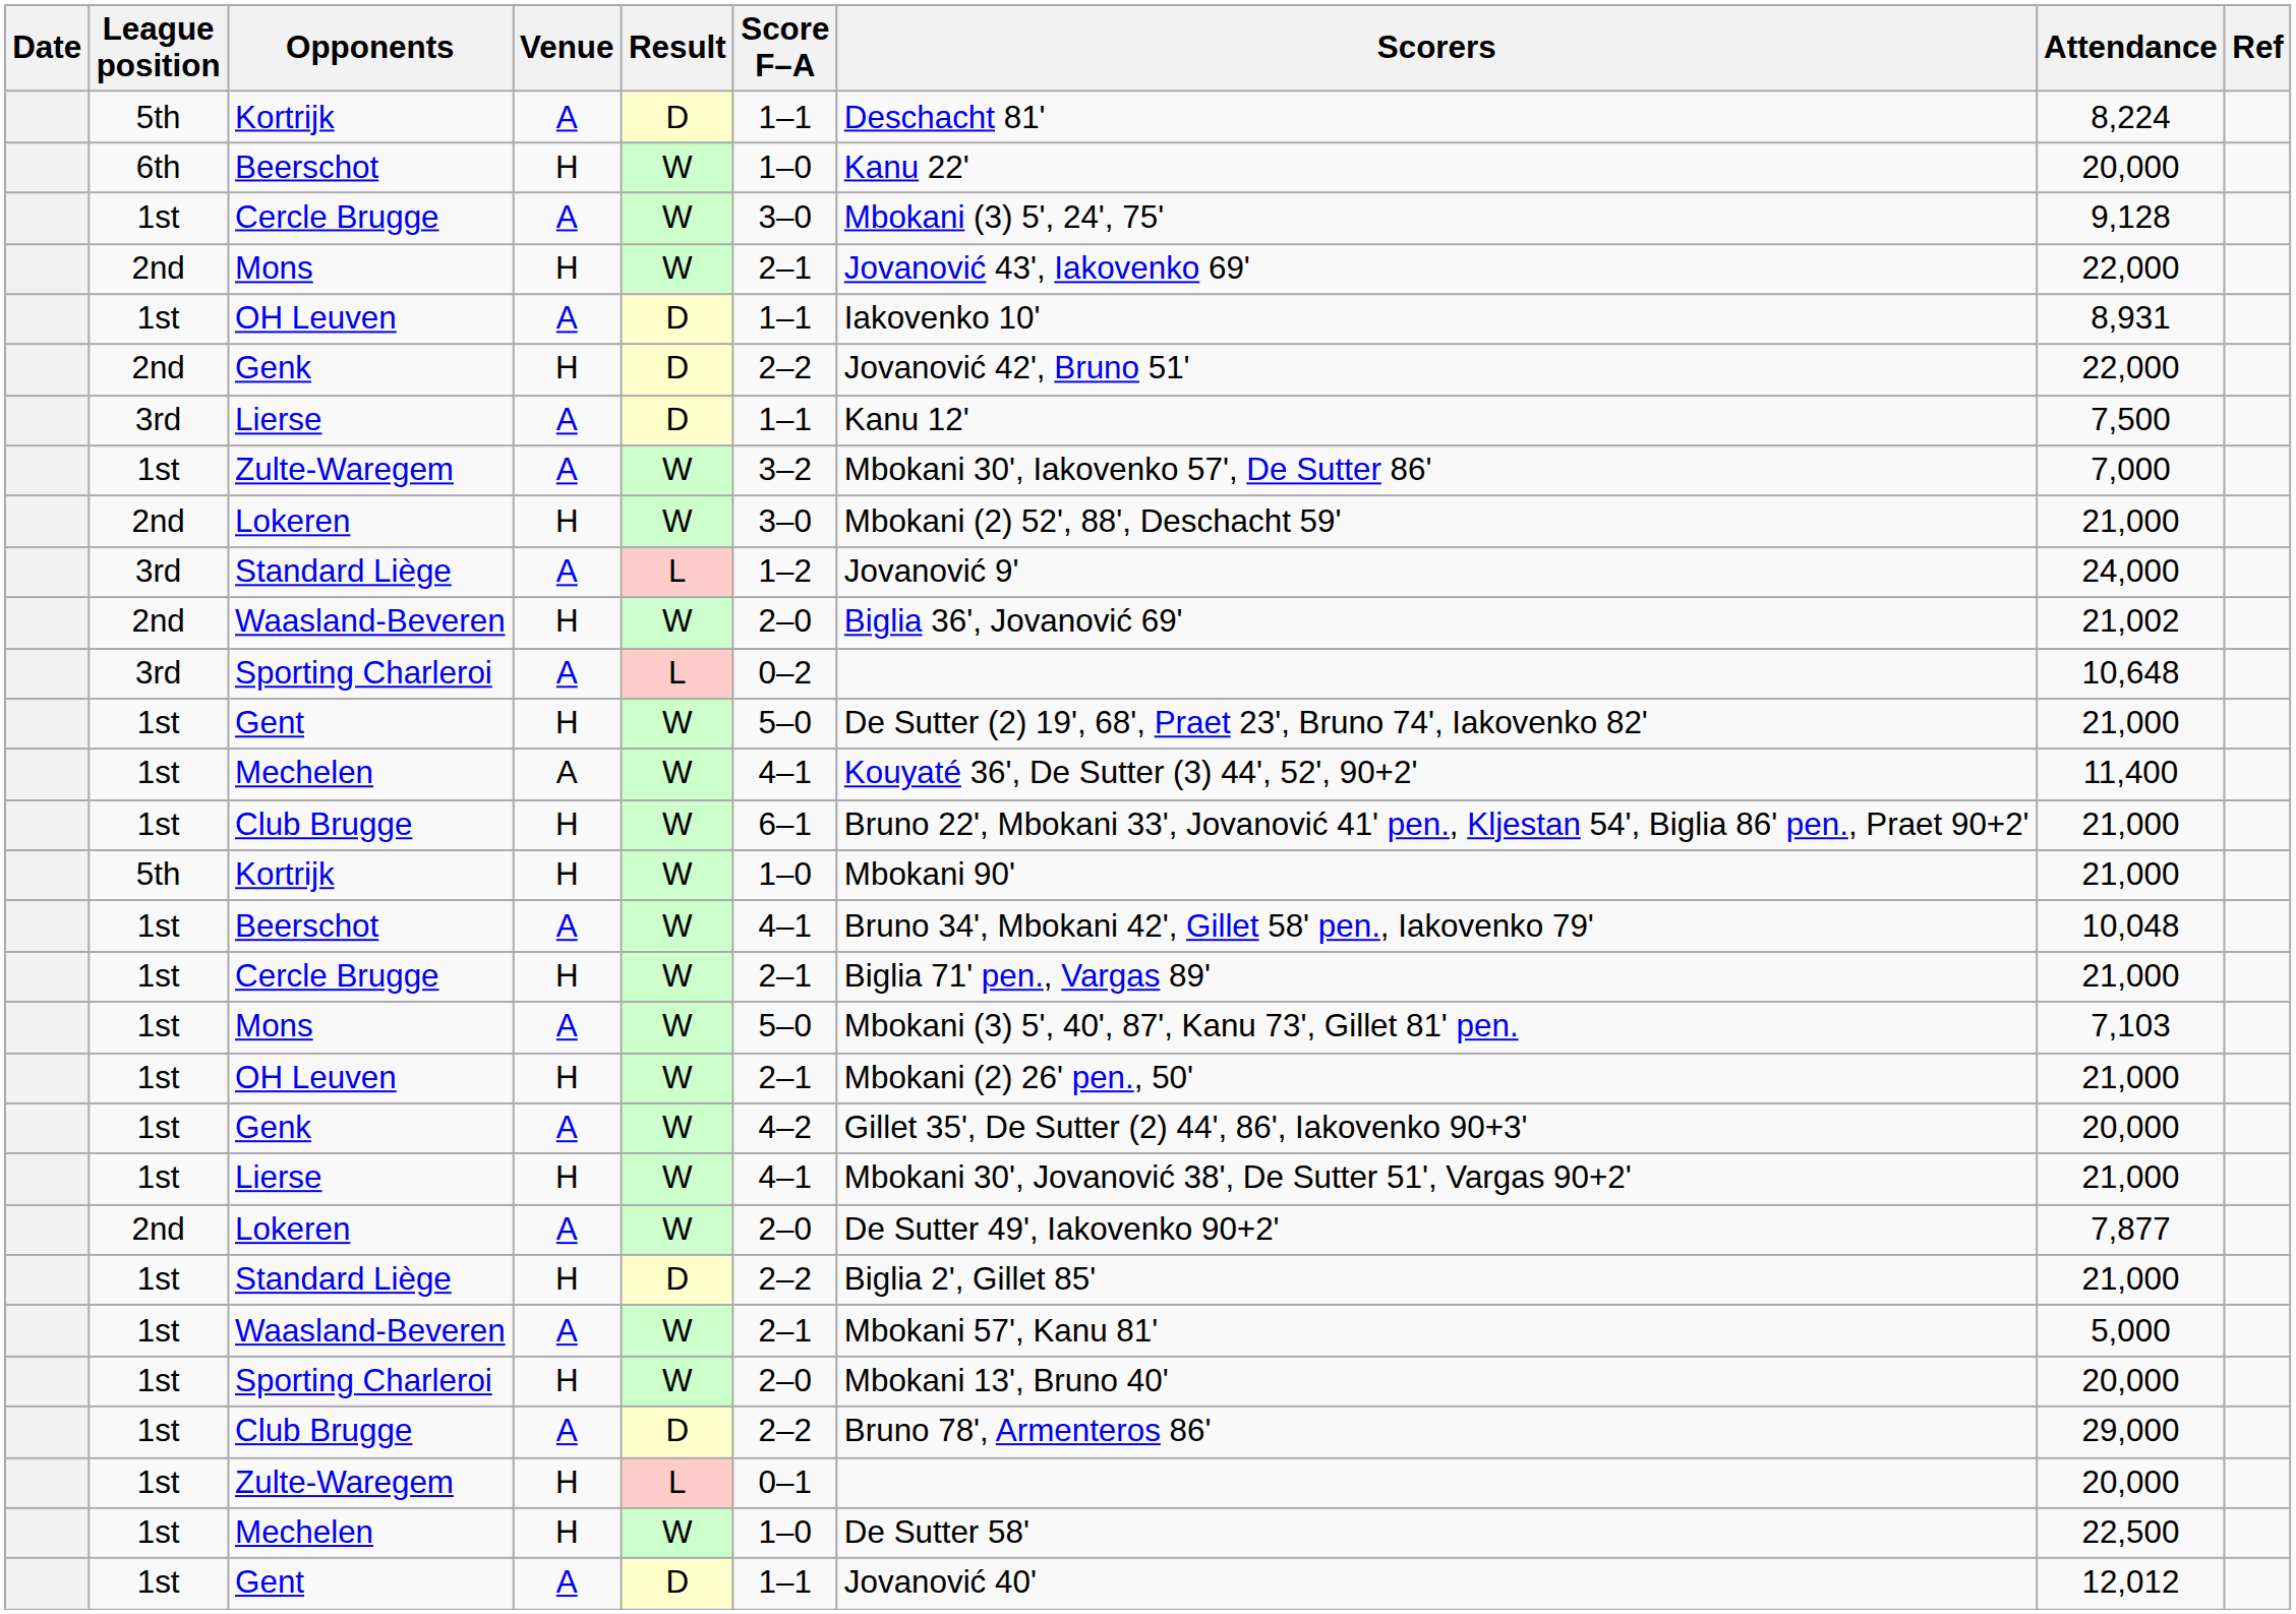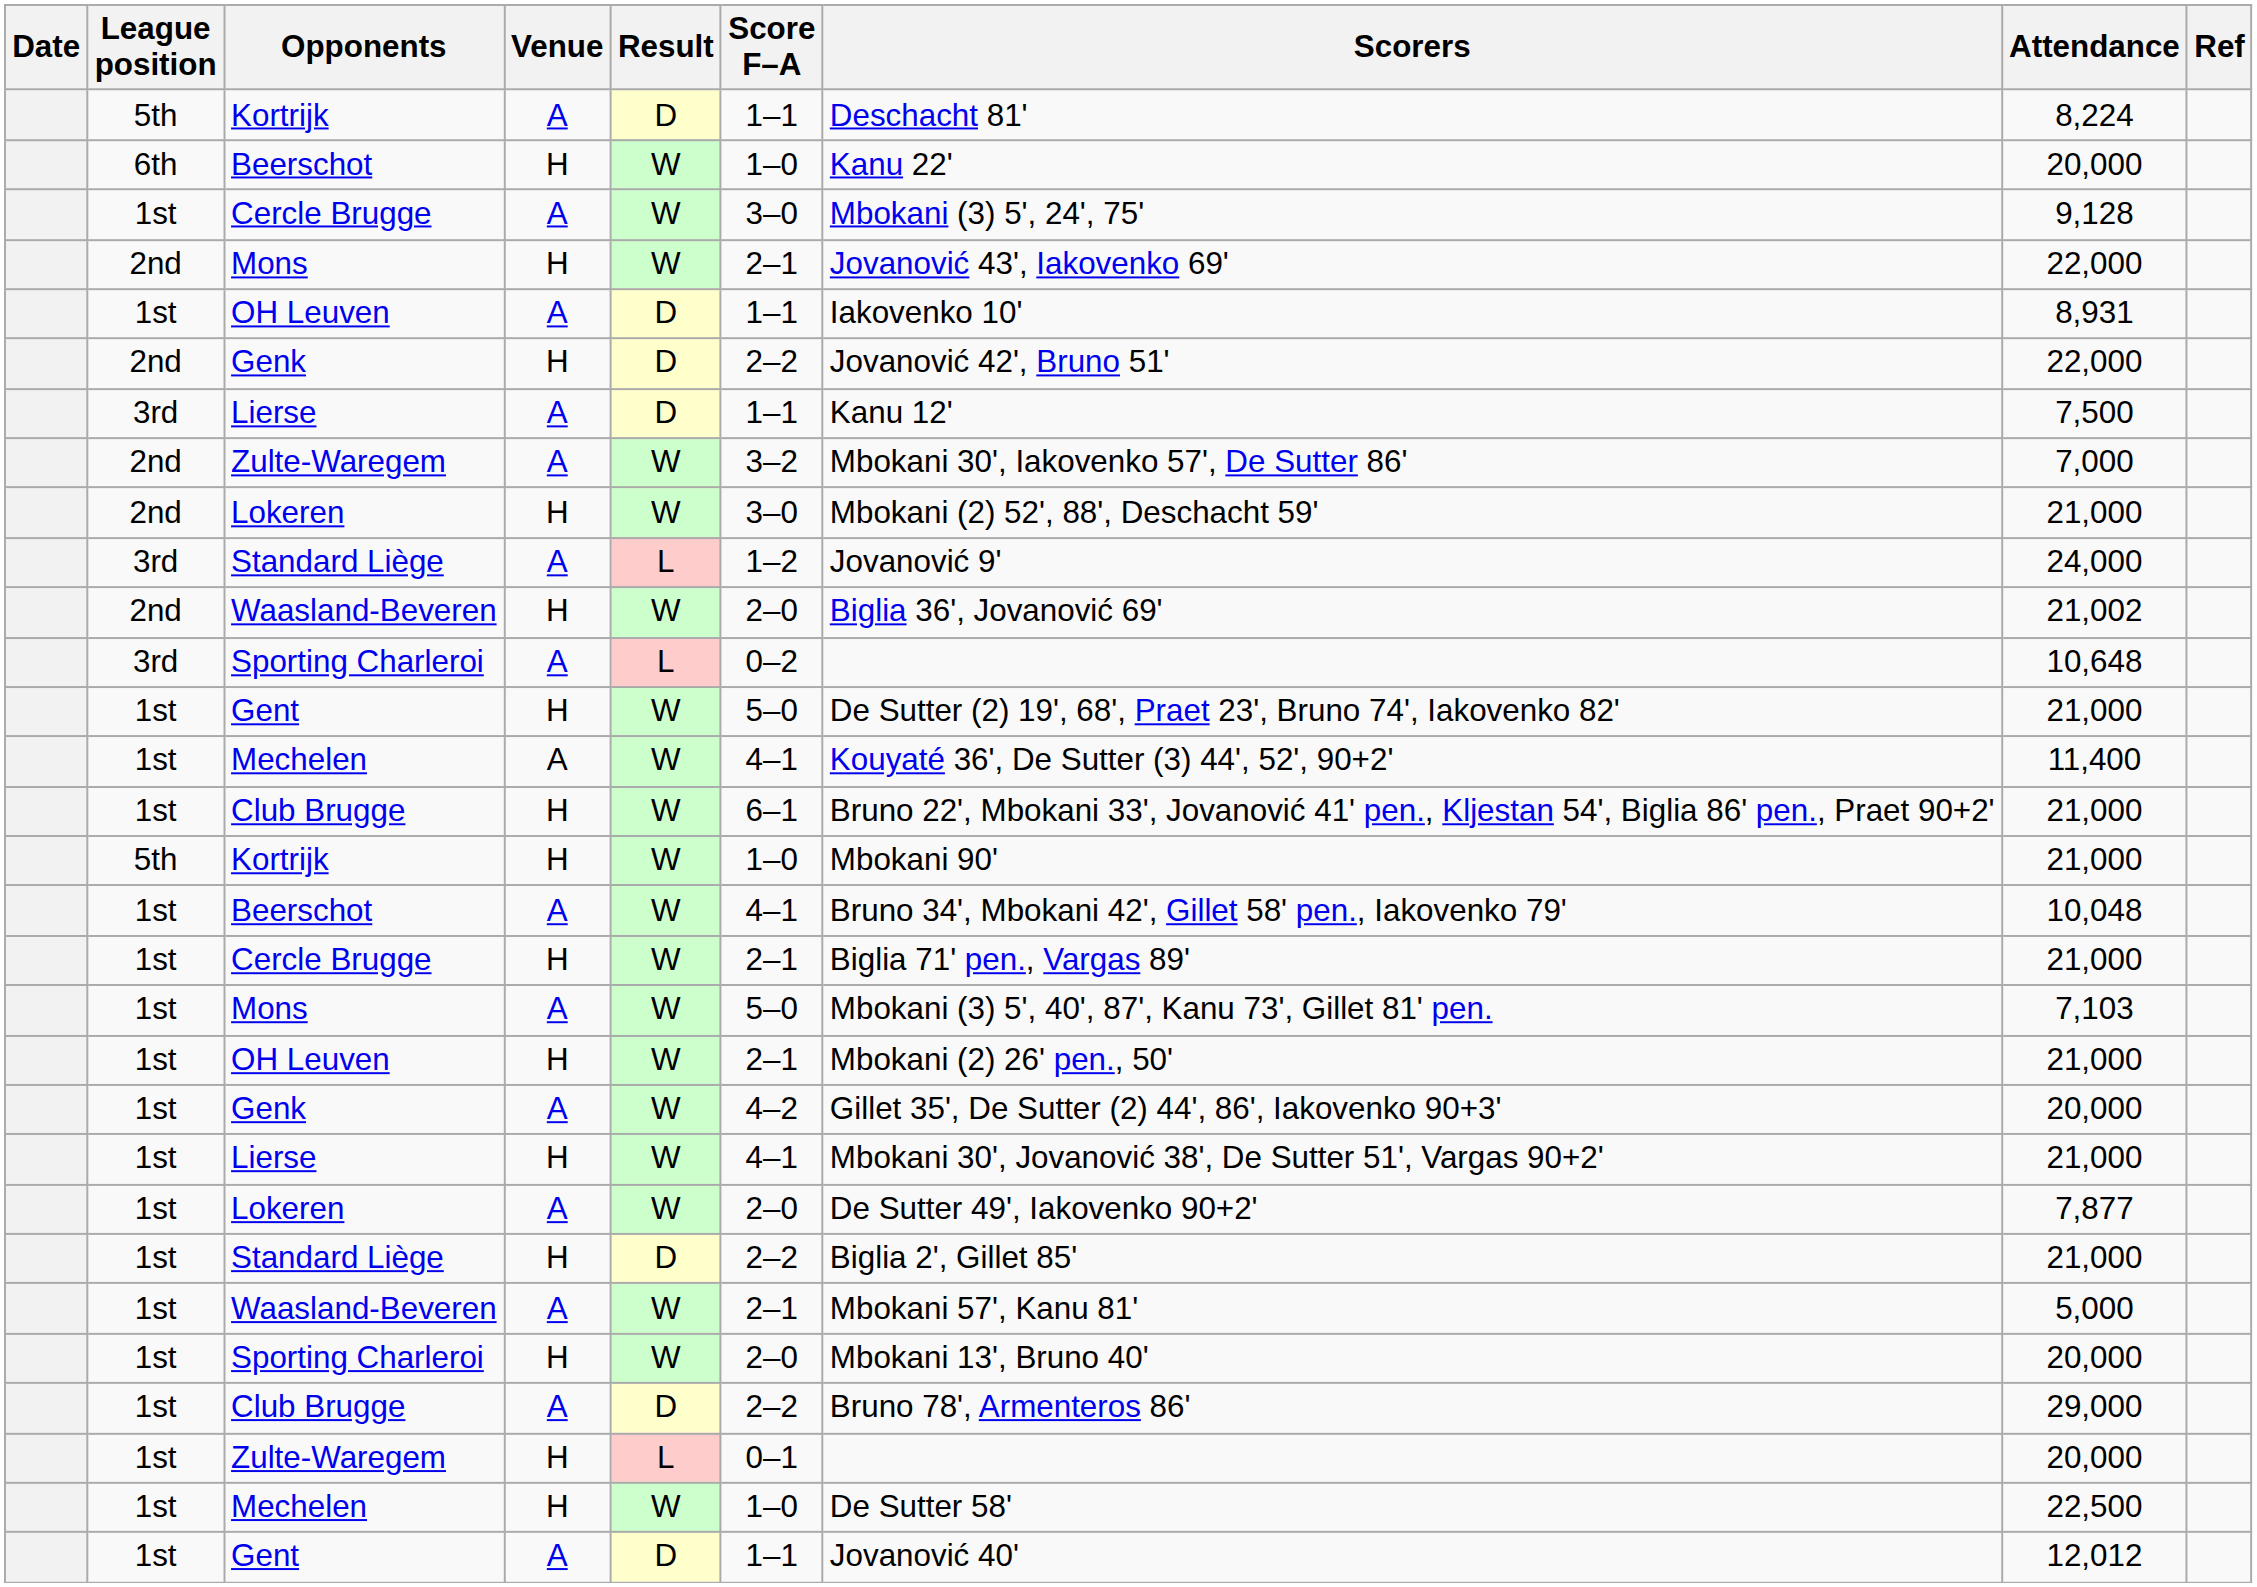 <table class="wikitable plainrowheaders sortable" style="text-align:center">
 <tr>
 <th scope="col">Date</th>
 <th scope="col">League<br>position</th>
 <th scope="col">Opponents</th>
 <th scope="col">Venue</th>
 <th scope="col">Result</th>
 <th scope="col">Score<br>F–A</th>
 <th scope="col" class="unsortable">Scorers</th>
 <th scope="col">Attendance</th>
 <th scope="col" class="unsortable">Ref</th>
 </tr>
 <tr>
 <th scope="row"></th>
 <td>5th</td>
 <td align="left"><a href='#'>Kortrijk</a></td>
 <td><a href='#'>A</a></td>
 <td style="background-color:#FFFFCC">D</td>
 <td>1–1</td>
 <td align="left"><a href='#'>Deschacht</a> 81'</td>
 <td>8,224</td>
 <td></td>
 </tr>
 <tr>
 <th scope="row"></th>
 <td>6th</td>
 <td align="left"><a href='#'>Beerschot</a></td>
 <td>H</td>
 <td style="background-color:#CCFFCC">W</td>
 <td>1–0</td>
 <td align="left"><a href='#'>Kanu</a> 22'</td>
 <td>20,000</td>
 <td></td>
 </tr>
 <tr>
 <th scope="row"></th>
 <td>1st</td>
 <td align="left"><a href='#'>Cercle Brugge</a></td>
 <td><a href='#'>A</a></td>
 <td style="background-color:#CCFFCC">W</td>
 <td>3–0</td>
 <td align="left"><a href='#'>Mbokani</a> (3) 5', 24', 75'</td>
 <td>9,128</td>
 <td></td>
 </tr>
 <tr>
 <th scope="row"></th>
 <td>2nd</td>
 <td align="left"><a href='#'>Mons</a></td>
 <td>H</td>
 <td style="background-color:#CCFFCC">W</td>
 <td>2–1</td>
 <td align="left"><a href='#'>Jovanović</a> 43', <a href='#'>Iakovenko</a> 69'</td>
 <td>22,000</td>
 <td></td>
 </tr>
 <tr>
 <th scope="row"></th>
 <td>1st</td>
 <td align="left"><a href='#'>OH Leuven</a></td>
 <td><a href='#'>A</a></td>
 <td style="background-color:#FFFFCC">D</td>
 <td>1–1</td>
 <td align="left">Iakovenko 10'</td>
 <td>8,931</td>
 <td></td>
 </tr>
 <tr>
 <th scope="row"></th>
 <td>2nd</td>
 <td align="left"><a href='#'>Genk</a></td>
 <td>H</td>
 <td style="background-color:#FFFFCC">D</td>
 <td>2–2</td>
 <td align="left">Jovanović 42', <a href='#'>Bruno</a> 51'</td>
 <td>22,000</td>
 <td></td>
 </tr>
 <tr>
 <th scope="row"></th>
 <td>3rd</td>
 <td align="left"><a href='#'>Lierse</a></td>
 <td><a href='#'>A</a></td>
 <td style="background-color:#FFFFCC">D</td>
 <td>1–1</td>
 <td align="left">Kanu 12'</td>
 <td>7,500</td>
 <td></td>
 </tr>
 <tr>
 <th scope="row"></th>
-<td>1st</td>
+<td>2nd</td>
 <td align="left"><a href='#'>Zulte-Waregem</a></td>
 <td><a href='#'>A</a></td>
 <td style="background-color:#CCFFCC">W</td>
 <td>3–2</td>
 <td align="left">Mbokani 30', Iakovenko 57', <a href='#'>De Sutter</a> 86'</td>
 <td>7,000</td>
 <td></td>
 </tr>
 <tr>
 <th scope="row"></th>
 <td>2nd</td>
 <td align="left"><a href='#'>Lokeren</a></td>
 <td>H</td>
 <td style="background-color:#CCFFCC">W</td>
 <td>3–0</td>
 <td align="left">Mbokani (2) 52', 88', Deschacht 59'</td>
 <td>21,000</td>
 <td></td>
 </tr>
 <tr>
 <th scope="row"></th>
 <td>3rd</td>
 <td align="left"><a href='#'>Standard Liège</a></td>
 <td><a href='#'>A</a></td>
 <td style="background-color:#FFCCCC">L</td>
 <td>1–2</td>
 <td align="left">Jovanović 9'</td>
 <td>24,000</td>
 <td></td>
 </tr>
 <tr>
 <th scope="row"></th>
 <td>2nd</td>
 <td align="left"><a href='#'>Waasland-Beveren</a></td>
 <td>H</td>
 <td style="background-color:#CCFFCC">W</td>
 <td>2–0</td>
 <td align="left"><a href='#'>Biglia</a> 36', Jovanović 69'</td>
 <td>21,002</td>
 <td></td>
 </tr>
 <tr>
 <th scope="row"></th>
 <td>3rd</td>
 <td align="left"><a href='#'>Sporting Charleroi</a></td>
 <td><a href='#'>A</a></td>
 <td style="background-color:#FFCCCC">L</td>
 <td>0–2</td>
 <td align="left"></td>
 <td>10,648</td>
 <td></td>
 </tr>
 <tr>
 <th scope="row"></th>
 <td>1st</td>
 <td align="left"><a href='#'>Gent</a></td>
 <td>H</td>
 <td style="background-color:#CCFFCC">W</td>
 <td>5–0</td>
 <td align="left">De Sutter (2) 19', 68', <a href='#'>Praet</a> 23', Bruno 74', Iakovenko 82'</td>
 <td>21,000</td>
 <td></td>
 </tr>
 <tr>
 <th scope="row"></th>
 <td>1st</td>
 <td align="left"><a href='#'>Mechelen</a></td>
 <td>A</td>
 <td style="background-color:#CCFFCC">W</td>
 <td>4–1</td>
 <td align="left"><a href='#'>Kouyaté</a> 36', De Sutter (3) 44', 52', 90+2'</td>
 <td>11,400</td>
 <td></td>
 </tr>
 <tr>
 <th scope="row"></th>
 <td>1st</td>
 <td align="left"><a href='#'>Club Brugge</a></td>
 <td>H</td>
 <td style="background-color:#CCFFCC">W</td>
 <td>6–1</td>
 <td align="left">Bruno 22', Mbokani 33', Jovanović 41' <a href='#'>pen.</a>, <a href='#'>Kljestan</a> 54', Biglia 86' <a href='#'>pen.</a>, Praet 90+2'</td>
 <td>21,000</td>
 <td></td>
 </tr>
 <tr>
 <th scope="row"></th>
 <td>5th</td>
 <td align="left"><a href='#'>Kortrijk</a></td>
 <td>H</td>
 <td style="background-color:#CCFFCC">W</td>
 <td>1–0</td>
 <td align="left">Mbokani 90'</td>
 <td>21,000</td>
 <td></td>
 </tr>
 <tr>
 <th scope="row"></th>
 <td>1st</td>
 <td align="left"><a href='#'>Beerschot</a></td>
 <td><a href='#'>A</a></td>
 <td style="background-color:#CCFFCC">W</td>
 <td>4–1</td>
 <td align="left">Bruno 34', Mbokani 42', <a href='#'>Gillet</a> 58' <a href='#'>pen.</a>, Iakovenko 79'</td>
 <td>10,048</td>
 <td></td>
 </tr>
 <tr>
 <th scope="row"></th>
 <td>1st</td>
 <td align="left"><a href='#'>Cercle Brugge</a></td>
 <td>H</td>
 <td style="background-color:#CCFFCC">W</td>
 <td>2–1</td>
 <td align="left">Biglia 71' <a href='#'>pen.</a>, <a href='#'>Vargas</a> 89'</td>
 <td>21,000</td>
 <td></td>
 </tr>
 <tr>
 <th scope="row"></th>
 <td>1st</td>
 <td align="left"><a href='#'>Mons</a></td>
 <td><a href='#'>A</a></td>
 <td style="background-color:#CCFFCC">W</td>
 <td>5–0</td>
 <td align="left">Mbokani (3) 5', 40', 87', Kanu 73', Gillet 81' <a href='#'>pen.</a></td>
 <td>7,103</td>
 <td></td>
 </tr>
 <tr>
 <th scope="row"></th>
 <td>1st</td>
 <td align="left"><a href='#'>OH Leuven</a></td>
 <td>H</td>
 <td style="background-color:#CCFFCC">W</td>
 <td>2–1</td>
 <td align="left">Mbokani (2) 26' <a href='#'>pen.</a>, 50'</td>
 <td>21,000</td>
 <td></td>
 </tr>
 <tr>
 <th scope="row"></th>
 <td>1st</td>
 <td align="left"><a href='#'>Genk</a></td>
 <td><a href='#'>A</a></td>
 <td style="background-color:#CCFFCC">W</td>
 <td>4–2</td>
 <td align="left">Gillet 35', De Sutter (2) 44', 86', Iakovenko 90+3'</td>
 <td>20,000</td>
 <td></td>
 </tr>
 <tr>
 <th scope="row"></th>
 <td>1st</td>
 <td align="left"><a href='#'>Lierse</a></td>
 <td>H</td>
 <td style="background-color:#CCFFCC">W</td>
 <td>4–1</td>
 <td align="left">Mbokani 30', Jovanović 38', De Sutter 51', Vargas 90+2'</td>
 <td>21,000</td>
 <td></td>
 </tr>
 <tr>
 <th scope="row"></th>
-<td>2nd</td>
+<td>1st</td>
 <td align="left"><a href='#'>Lokeren</a></td>
 <td><a href='#'>A</a></td>
 <td style="background-color:#CCFFCC">W</td>
 <td>2–0</td>
 <td align="left">De Sutter 49', Iakovenko 90+2'</td>
 <td>7,877</td>
 <td></td>
 </tr>
 <tr>
 <th scope="row"></th>
 <td>1st</td>
 <td align="left"><a href='#'>Standard Liège</a></td>
 <td>H</td>
 <td style="background-color:#FFFFCC">D</td>
 <td>2–2</td>
 <td align="left">Biglia 2', Gillet 85'</td>
 <td>21,000</td>
 <td></td>
 </tr>
 <tr>
 <th scope="row"></th>
 <td>1st</td>
 <td align="left"><a href='#'>Waasland-Beveren</a></td>
 <td><a href='#'>A</a></td>
 <td style="background-color:#CCFFCC">W</td>
 <td>2–1</td>
 <td align="left">Mbokani 57', Kanu 81'</td>
 <td>5,000</td>
 <td></td>
 </tr>
 <tr>
 <th scope="row"></th>
 <td>1st</td>
 <td align="left"><a href='#'>Sporting Charleroi</a></td>
 <td>H</td>
 <td style="background-color:#CCFFCC">W</td>
 <td>2–0</td>
 <td align="left">Mbokani 13', Bruno 40'</td>
 <td>20,000</td>
 <td></td>
 </tr>
 <tr>
 <th scope="row"></th>
 <td>1st</td>
 <td align="left"><a href='#'>Club Brugge</a></td>
 <td><a href='#'>A</a></td>
 <td style="background-color:#FFFFCC">D</td>
 <td>2–2</td>
 <td align="left">Bruno 78', <a href='#'>Armenteros</a> 86'</td>
 <td>29,000</td>
 <td></td>
 </tr>
 <tr>
 <th scope="row"></th>
 <td>1st</td>
 <td align="left"><a href='#'>Zulte-Waregem</a></td>
 <td>H</td>
 <td style="background-color:#FFCCCC">L</td>
 <td>0–1</td>
 <td align="left"></td>
 <td>20,000</td>
 <td></td>
 </tr>
 <tr>
 <th scope="row"></th>
 <td>1st</td>
 <td align="left"><a href='#'>Mechelen</a></td>
 <td>H</td>
 <td style="background-color:#CCFFCC">W</td>
 <td>1–0</td>
 <td align="left">De Sutter 58'</td>
 <td>22,500</td>
 <td></td>
 </tr>
 <tr>
 <th scope="row"></th>
 <td>1st</td>
 <td align="left"><a href='#'>Gent</a></td>
 <td><a href='#'>A</a></td>
 <td style="background-color:#FFFFCC">D</td>
 <td>1–1</td>
 <td align="left">Jovanović 40'</td>
 <td>12,012</td>
 <td></td>
 </tr>
 </table>
